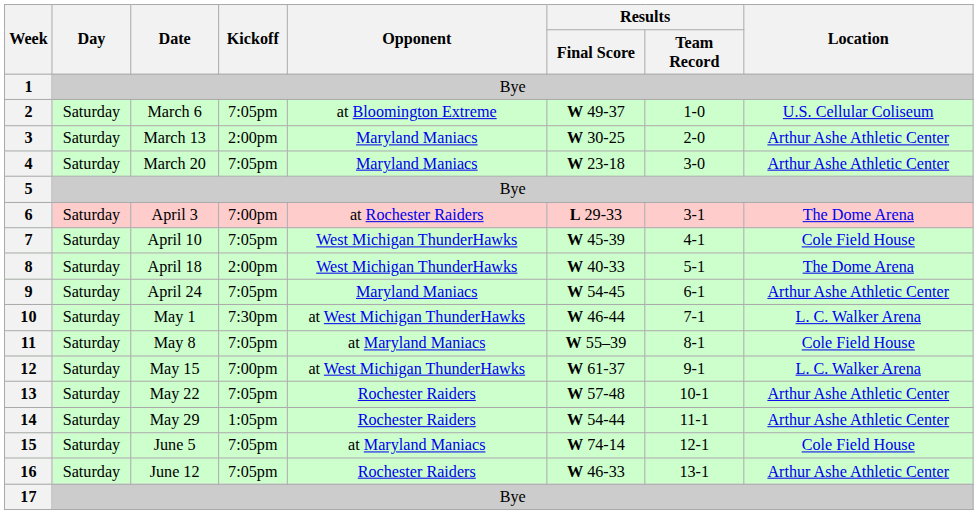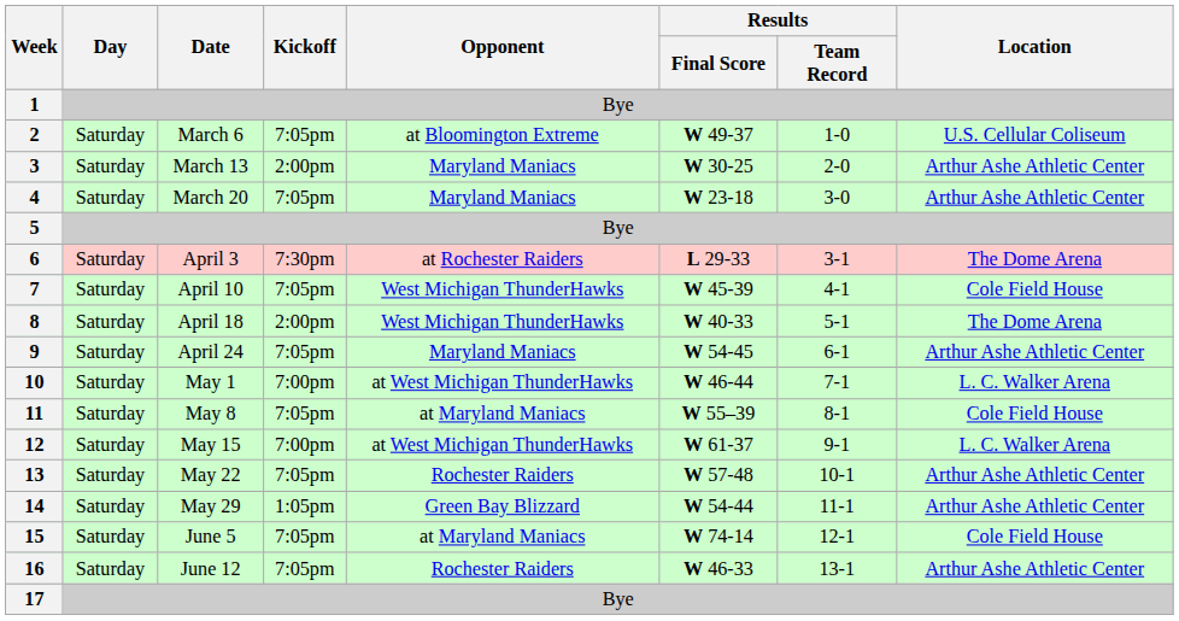 <table class="wikitable">
 <tr>
 <th rowspan="2" width="40">Week</th>
 <th rowspan="2" width="70">Day</th>
 <th rowspan="2" width="80">Date</th>
 <th rowspan="2" width="60">Kickoff</th>
 <th rowspan="2" width="250">Opponent</th>
 <th colspan="2" width="180">Results</th>
 <th rowspan="2" width="220">Location</th>
 </tr>
 <tr>
 <th width="90">Final Score</th>
 <th width="90">Team Record</th>
 </tr>
 <tr style="background: #CCCCCC;">
 <th>1</th>
 <td colSpan=7 align="center">Bye</td>
 </tr>
 <tr align="center" bgcolor="#CCFFCC">
 <th>2</th>
 <td align="center">Saturday</td>
 <td align="center">March 6</td>
 <td align="center">7:05pm</td>
 <td align="center">at <a href='#'>Bloomington Extreme</a></td>
 <td align="center"><strong>W</strong> 49-37</td>
 <td align="center">1-0</td>
 <td align="center"><a href='#'>U.S. Cellular Coliseum</a></td>
 </tr>
 <tr align="center" bgcolor="#CCFFCC">
 <th>3</th>
 <td align="center">Saturday</td>
 <td align="center">March 13</td>
 <td align="center">2:00pm</td>
 <td align="center"><a href='#'>Maryland Maniacs</a></td>
 <td align="center"><strong>W</strong> 30-25</td>
 <td align="center">2-0</td>
 <td align="center"><a href='#'>Arthur Ashe Athletic Center</a></td>
 </tr>
 <tr align="center" bgcolor="#CCFFCC">
 <th>4</th>
 <td align="center">Saturday</td>
 <td align="center">March 20</td>
 <td align="center">7:05pm</td>
 <td align="center"><a href='#'>Maryland Maniacs</a></td>
 <td align="center"><strong>W</strong> 23-18</td>
 <td align="center">3-0</td>
 <td align="center"><a href='#'>Arthur Ashe Athletic Center</a></td>
 </tr>
 <tr style="background: #CCCCCC;">
 <th>5</th>
 <td colSpan=7 align="center">Bye</td>
 </tr>
 <tr align="center" bgcolor="#FFCCCC">
 <th>6</th>
 <td align="center">Saturday</td>
 <td align="center">April 3</td>
-<td align="center">7:00pm</td>
+<td align="center">7:30pm</td>
 <td align="center">at <a href='#'>Rochester Raiders</a></td>
 <td align="center"><strong>L</strong> 29-33</td>
 <td align="center">3-1</td>
 <td align="center"><a href='#'>The Dome Arena</a></td>
 </tr>
 <tr align="center" bgcolor="#CCFFCC">
 <th>7</th>
 <td align="center">Saturday</td>
 <td align="center">April 10</td>
 <td align="center">7:05pm</td>
 <td align="center"><a href='#'>West Michigan ThunderHawks</a></td>
 <td align="center"><strong>W</strong> 45-39</td>
 <td align="center">4-1</td>
 <td align="center"><a href='#'>Cole Field House</a></td>
 </tr>
 <tr align="center" bgcolor="#CCFFCC">
 <th>8</th>
 <td align="center">Saturday</td>
 <td align="center">April 18</td>
 <td align="center">2:00pm</td>
 <td align="center"><a href='#'>West Michigan ThunderHawks</a></td>
 <td align="center"><strong>W</strong> 40-33</td>
 <td align="center">5-1</td>
 <td align="center"><a href='#'>The Dome Arena</a></td>
 </tr>
 <tr align="center" bgcolor="#CCFFCC">
 <th>9</th>
 <td align="center">Saturday</td>
 <td align="center">April 24</td>
 <td align="center">7:05pm</td>
 <td align="center"><a href='#'>Maryland Maniacs</a></td>
 <td align="center"><strong>W</strong> 54-45</td>
 <td align="center">6-1</td>
 <td align="center"><a href='#'>Arthur Ashe Athletic Center</a></td>
 </tr>
 <tr align="center" bgcolor="#CCFFCC">
 <th>10</th>
 <td align="center">Saturday</td>
 <td align="center">May 1</td>
-<td align="center">7:30pm</td>
+<td align="center">7:00pm</td>
 <td align="center">at <a href='#'>West Michigan ThunderHawks</a></td>
 <td align="center"><strong>W</strong> 46-44</td>
 <td align="center">7-1</td>
 <td align="center"><a href='#'>L. C. Walker Arena</a></td>
 </tr>
 <tr align="center" bgcolor="#CCFFCC">
 <th>11</th>
 <td align="center">Saturday</td>
 <td align="center">May 8</td>
 <td align="center">7:05pm</td>
 <td align="center">at <a href='#'>Maryland Maniacs</a></td>
 <td align="center"><strong>W</strong> 55–39</td>
 <td align="center">8-1</td>
 <td align="center"><a href='#'>Cole Field House</a></td>
 </tr>
 <tr align="center" bgcolor="#CCFFCC">
 <th>12</th>
 <td align="center">Saturday</td>
 <td align="center">May 15</td>
 <td align="center">7:00pm</td>
 <td align="center">at <a href='#'>West Michigan ThunderHawks</a></td>
 <td align="center"><strong>W</strong> 61-37</td>
 <td align="center">9-1</td>
 <td align="center"><a href='#'>L. C. Walker Arena</a></td>
 </tr>
 <tr align="center" bgcolor="#CCFFCC">
 <th>13</th>
 <td align="center">Saturday</td>
 <td align="center">May 22</td>
 <td align="center">7:05pm</td>
 <td align="center"><a href='#'>Rochester Raiders</a></td>
 <td align="center"><strong>W</strong> 57-48</td>
 <td align="center">10-1</td>
 <td align="center"><a href='#'>Arthur Ashe Athletic Center</a></td>
 </tr>
 <tr align="center" bgcolor="#CCFFCC">
 <th>14</th>
 <td align="center">Saturday</td>
 <td align="center">May 29</td>
 <td align="center">1:05pm</td>
-<td align="center"><a href='#'>Rochester Raiders</a></td>
+<td align="center"><a href='#'>Green Bay Blizzard</a></td>
 <td align="center"><strong>W</strong> 54-44</td>
 <td align="center">11-1</td>
 <td align="center"><a href='#'>Arthur Ashe Athletic Center</a></td>
 </tr>
 <tr align="center" bgcolor="#CCFFCC">
 <th>15</th>
 <td align="center">Saturday</td>
 <td align="center">June 5</td>
 <td align="center">7:05pm</td>
 <td align="center">at <a href='#'>Maryland Maniacs</a></td>
 <td align="center"><strong>W</strong> 74-14</td>
 <td align="center">12-1</td>
 <td align="center"><a href='#'>Cole Field House</a></td>
 </tr>
 <tr align="center" bgcolor="#CCFFCC">
 <th>16</th>
 <td align="center">Saturday</td>
 <td align="center">June 12</td>
 <td align="center">7:05pm</td>
 <td align="center"><a href='#'>Rochester Raiders</a></td>
 <td align="center"><strong>W</strong> 46-33</td>
 <td align="center">13-1</td>
 <td align="center"><a href='#'>Arthur Ashe Athletic Center</a></td>
 </tr>
 <tr style="background: #CCCCCC;">
 <th>17</th>
 <td colSpan=7 align="center">Bye</td>
 </tr>
 </table>
